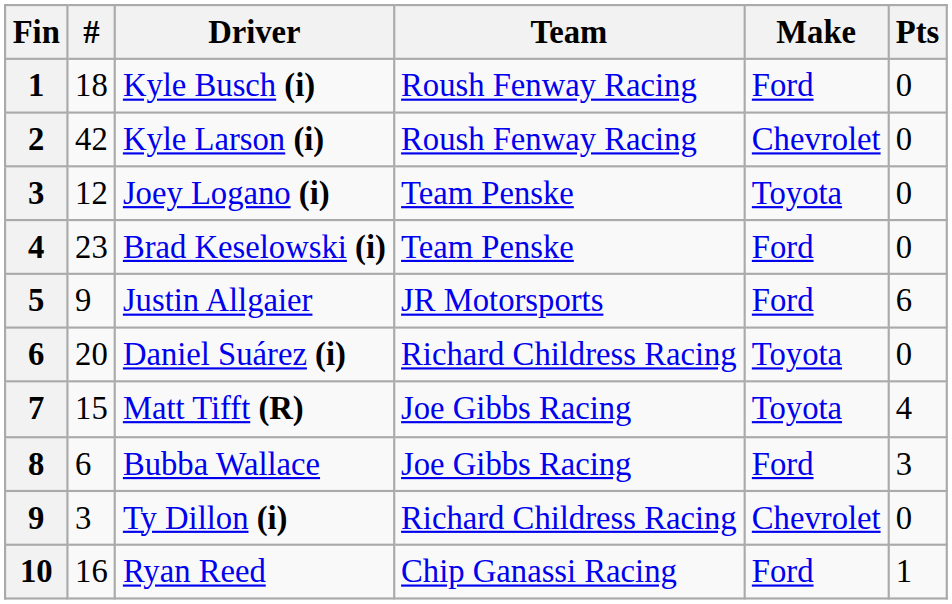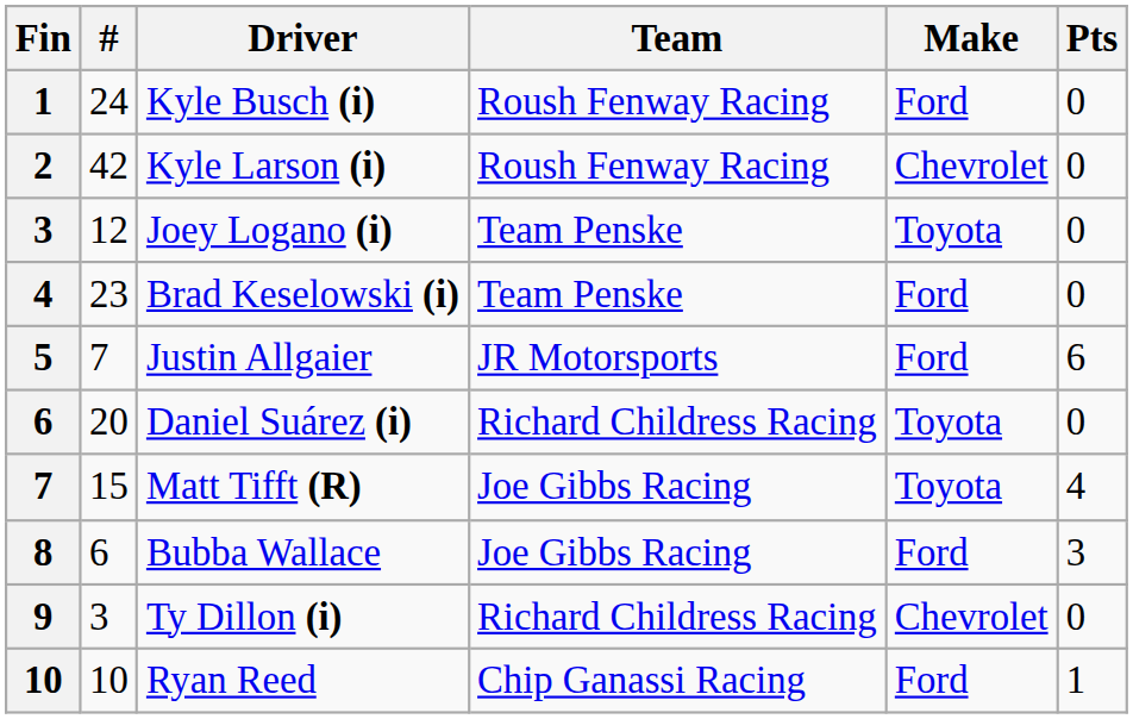 <table class="wikitable" style="font-size:95%">
 <tr>
 <th>Fin</th>
 <th>#</th>
 <th>Driver</th>
 <th>Team</th>
 <th>Make</th>
 <th>Pts</th>
 </tr>
 <tr>
 <th>1</th>
-<td>18</td>
+<td>24</td>
 <td><a href='#'>Kyle Busch</a> <strong>(i)</strong></td>
 <td><a href='#'>Roush Fenway Racing</a></td>
 <td><a href='#'>Ford</a></td>
 <td>0</td>
 </tr>
 <tr>
 <th>2</th>
 <td>42</td>
 <td><a href='#'>Kyle Larson</a> <strong>(i)</strong></td>
 <td><a href='#'>Roush Fenway Racing</a></td>
 <td><a href='#'>Chevrolet</a></td>
 <td>0</td>
 </tr>
 <tr>
 <th>3</th>
 <td>12</td>
 <td><a href='#'>Joey Logano</a> <strong>(i)</strong></td>
 <td><a href='#'>Team Penske</a></td>
 <td><a href='#'>Toyota</a></td>
 <td>0</td>
 </tr>
 <tr>
 <th>4</th>
 <td>23</td>
 <td><a href='#'>Brad Keselowski</a> <strong>(i)</strong></td>
 <td><a href='#'>Team Penske</a></td>
 <td><a href='#'>Ford</a></td>
 <td>0</td>
 </tr>
 <tr>
 <th>5</th>
-<td>9</td>
+<td>7</td>
 <td><a href='#'>Justin Allgaier</a></td>
 <td><a href='#'>JR Motorsports</a></td>
 <td><a href='#'>Ford</a></td>
 <td>6</td>
 </tr>
 <tr>
 <th>6</th>
 <td>20</td>
 <td><a href='#'>Daniel Suárez</a> <strong>(i)</strong></td>
 <td><a href='#'>Richard Childress Racing</a></td>
 <td><a href='#'>Toyota</a></td>
 <td>0</td>
 </tr>
 <tr>
 <th>7</th>
 <td>15</td>
 <td><a href='#'>Matt Tifft</a> <strong>(R)</strong></td>
 <td><a href='#'>Joe Gibbs Racing</a></td>
 <td><a href='#'>Toyota</a></td>
 <td>4</td>
 </tr>
 <tr>
 <th>8</th>
 <td>6</td>
 <td><a href='#'>Bubba Wallace</a></td>
 <td><a href='#'>Joe Gibbs Racing</a></td>
 <td><a href='#'>Ford</a></td>
 <td>3</td>
 </tr>
 <tr>
 <th>9</th>
 <td>3</td>
 <td><a href='#'>Ty Dillon</a> <strong>(i)</strong></td>
 <td><a href='#'>Richard Childress Racing</a></td>
 <td><a href='#'>Chevrolet</a></td>
 <td>0</td>
 </tr>
 <tr>
 <th>10</th>
-<td>16</td>
+<td>10</td>
 <td><a href='#'>Ryan Reed</a></td>
 <td><a href='#'>Chip Ganassi Racing</a></td>
 <td><a href='#'>Ford</a></td>
 <td>1</td>
 </tr>
 </table>
